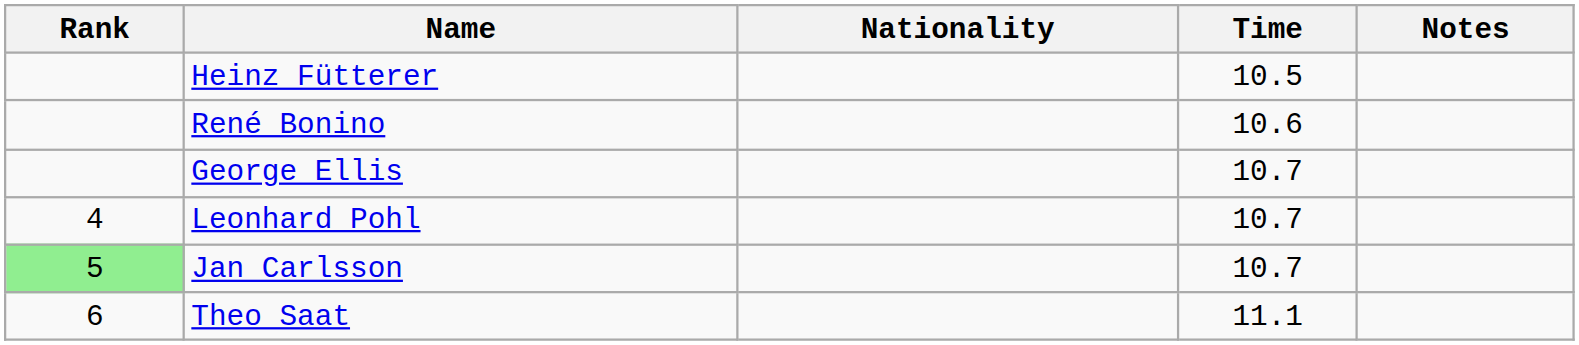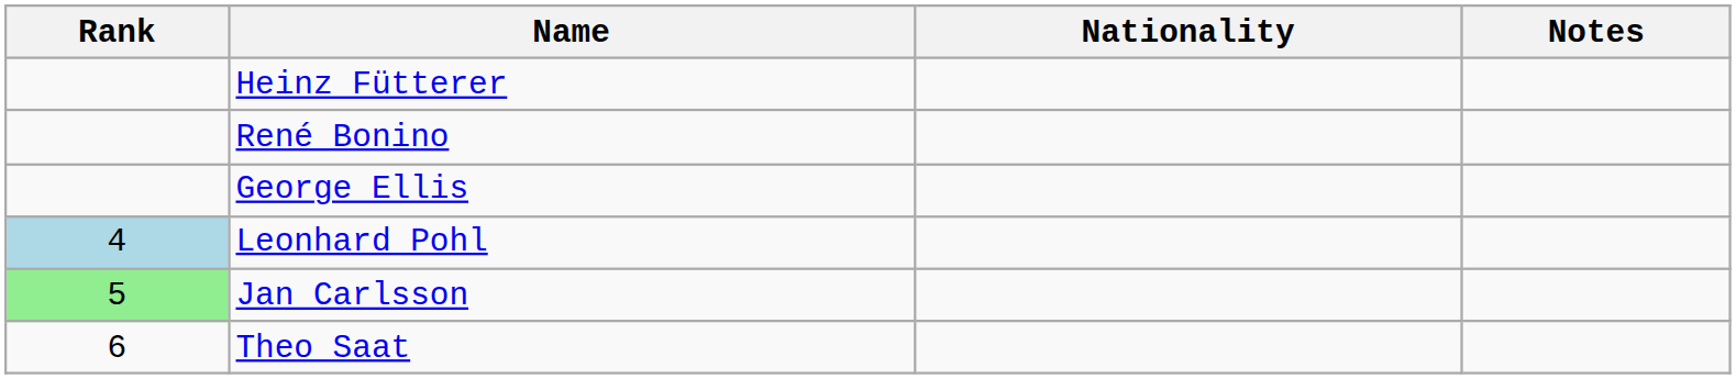 <table class="wikitable sortable" style="text-align:center;width: 55%">
 <tr>
 <th>Rank</th>
 <th>Name</th>
 <th>Nationality</th>
-<th>Time</th>
 <th>Notes</th>
 </tr>
 <tr>
 <td></td>
 <td align=left><a href='#'>Heinz Fütterer</a></td>
 <td align=left></td>
-<td>10.5</td>
 <td></td>
 </tr>
 <tr>
 <td></td>
 <td align=left><a href='#'>René Bonino</a></td>
 <td align=left></td>
-<td>10.6</td>
 <td></td>
 </tr>
 <tr>
 <td></td>
 <td align=left><a href='#'>George Ellis</a></td>
 <td align=left></td>
-<td>10.7</td>
 <td></td>
 </tr>
 <tr>
-<td>4</td>
+<td style="background: lightblue;">4</td>
 <td align=left><a href='#'>Leonhard Pohl</a></td>
 <td align=left></td>
-<td>10.7</td>
 <td></td>
 </tr>
 <tr>
 <td style="background: lightgreen;">5</td>
 <td align=left><a href='#'>Jan Carlsson</a></td>
 <td align=left></td>
-<td>10.7</td>
 <td></td>
 </tr>
 <tr>
 <td>6</td>
 <td align=left><a href='#'>Theo Saat</a></td>
 <td align=left></td>
-<td>11.1</td>
 <td></td>
 </tr>
 </table>
